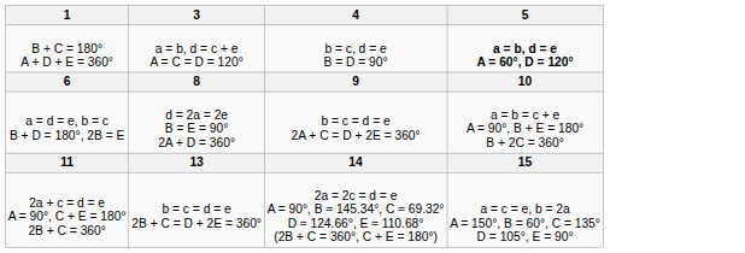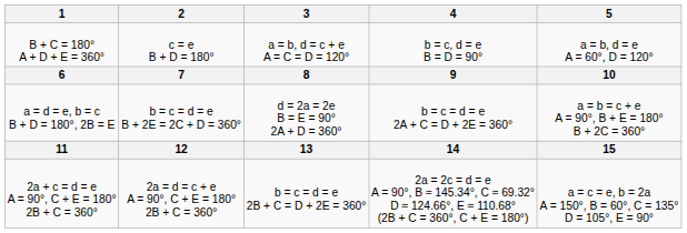 <table class=wikitable>
 <tr>
 <th>1</th>
+<th>2</th>
 <th>3</th>
 <th>4</th>
 <th>5</th>
 </tr>
 <tr align=center>
 <td><br>B + C = 180°<br>A + D + E = 360°</td>
+<td><br>c = e<br>B + D = 180°</td>
 <td><br>a = b, d = c + e<br>A = C = D = 120°</td>
 <td><br>b = c, d = e<br>B = D = 90°</td>
-<td><strong><br>a = b, d = e<br>A = 60°, D = 120°</strong></td>
+<td><br>a = b, d = e<br>A = 60°, D = 120°</td>
 </tr>
 <tr align=center>
 <th>6</th>
+<th>7</th>
 <th>8</th>
 <th>9</th>
 <th>10</th>
 </tr>
 <tr align=center>
 <td><br>a = d = e, b = c<br>B + D = 180°, 2B = E</td>
+<td><br>b = c = d = e<br>B + 2E = 2C + D = 360°</td>
 <td><br>d = 2a = 2e<br>B = E = 90°<br>2A + D = 360°</td>
 <td><br>b = c = d = e<br>2A + C = D + 2E = 360°</td>
 <td><br>a = b = c + e<br>A = 90°, B + E = 180°<br>B + 2C = 360°</td>
 </tr>
 <tr align=center>
 <th>11</th>
+<th>12</th>
 <th>13</th>
 <th>14</th>
 <th>15</th>
 </tr>
 <tr align=center>
 <td><br>2a + c = d = e<br>A = 90°, C + E = 180°<br>2B + C = 360°</td>
+<td><br>2a = d = c + e<br>A = 90°, C + E = 180°<br>2B + C = 360°</td>
 <td><br>b = c = d = e<br>2B + C = D + 2E = 360°</td>
 <td><br>2a = 2c = d = e<br>A = 90°, B ≈ 145.34°, C ≈ 69.32°<br>D ≈ 124.66°, E ≈ 110.68°<br>(2B + C = 360°, C + E = 180°)</td>
 <td><br><br>a = c = e, b = 2a<br>A = 150°, B = 60°, C = 135°<br>D = 105°, E = 90°</td>
 </tr>
 </table>
